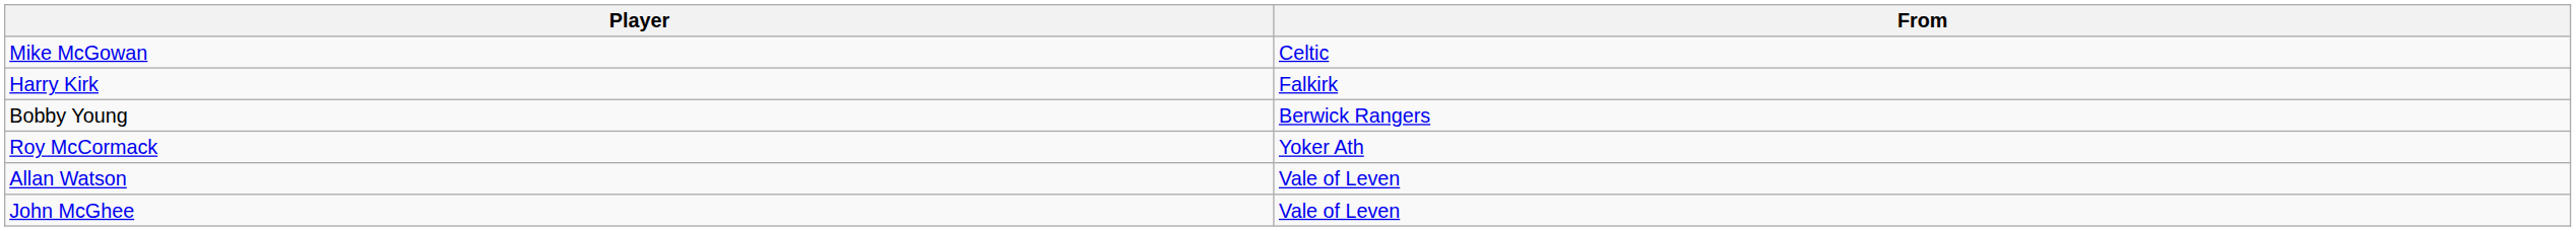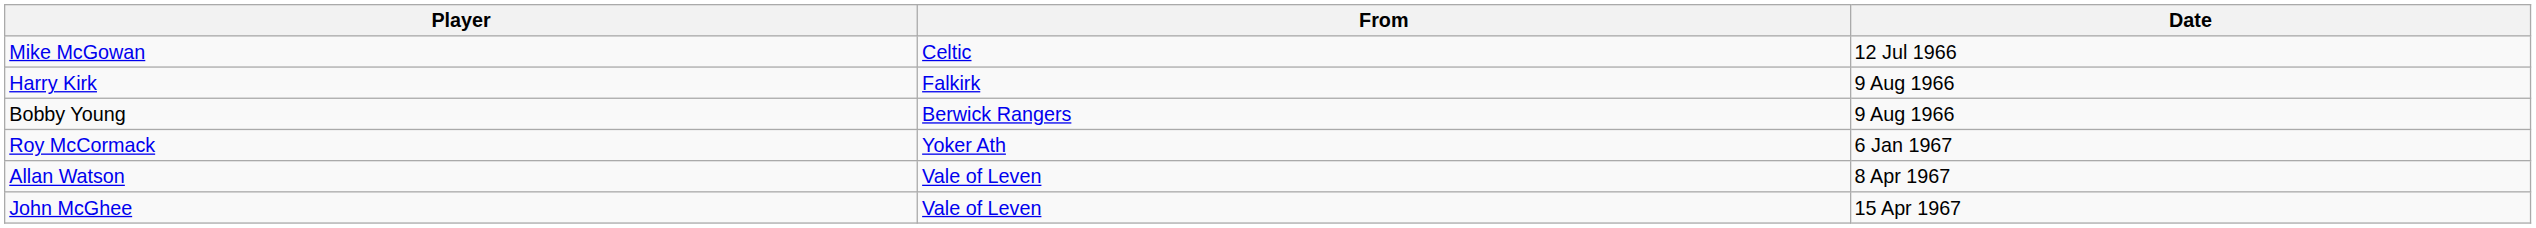 <table class="wikitable" style="text-align:center; font-size:95%;width:98%; text-align:left">
 <tr>
 <th>Player</th>
 <th>From</th>
+<th>Date</th>
 </tr>
 <tr>
 <td> <a href='#'>Mike McGowan</a></td>
 <td> <a href='#'>Celtic</a></td>
+<td>12 Jul 1966</td>
 </tr>
 <tr>
 <td> <a href='#'>Harry Kirk</a></td>
 <td> <a href='#'>Falkirk</a></td>
+<td>9 Aug 1966</td>
 </tr>
 <tr>
 <td> Bobby Young</td>
 <td> <a href='#'>Berwick Rangers</a></td>
+<td>9 Aug 1966</td>
 </tr>
 <tr>
 <td> <a href='#'>Roy McCormack</a></td>
 <td> <a href='#'>Yoker Ath</a></td>
+<td>6 Jan 1967</td>
 </tr>
 <tr>
 <td> <a href='#'>Allan Watson</a></td>
 <td> <a href='#'>Vale of Leven</a></td>
+<td>8 Apr 1967</td>
 </tr>
 <tr>
 <td> <a href='#'>John McGhee</a></td>
 <td> <a href='#'>Vale of Leven</a></td>
+<td>15 Apr 1967</td>
 </tr>
 </table>
